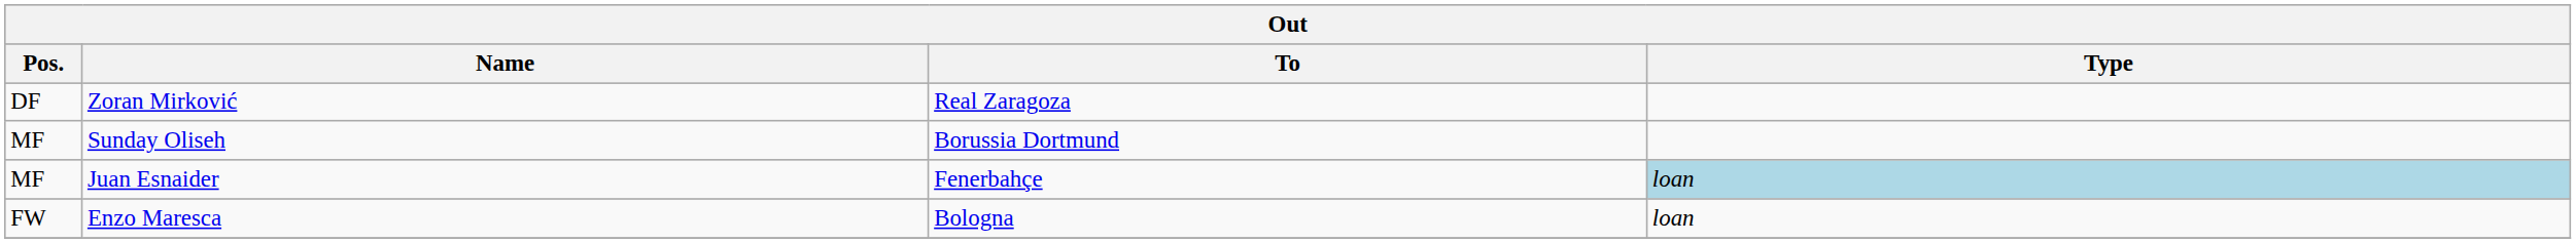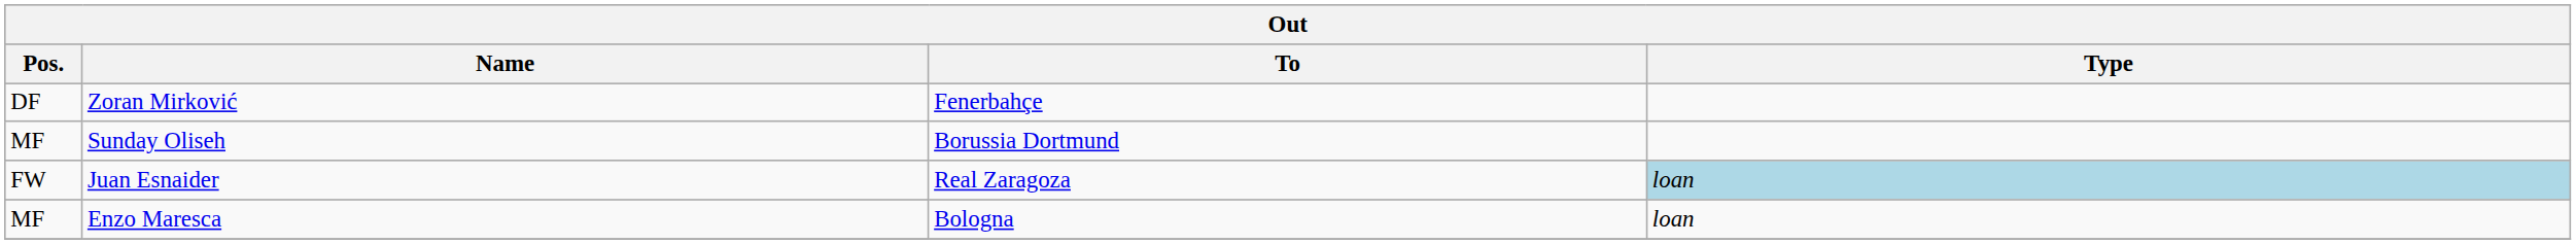 <table class="wikitable" style="font-size:90%;width:99%;">
 <tr>
 <th colspan="4">Out</th>
 </tr>
 <tr>
 <th width=3%>Pos.</th>
 <th width=33%>Name</th>
 <th width=28%>To</th>
 <th width=36%>Type</th>
 </tr>
 <tr>
 <td>DF</td>
 <td><a href='#'>Zoran Mirković</a></td>
-<td><a href='#'>Real Zaragoza</a></td>
+<td><a href='#'>Fenerbahçe</a></td>
 <td></td>
 </tr>
 <tr>
 <td>MF</td>
 <td><a href='#'>Sunday Oliseh</a></td>
 <td><a href='#'>Borussia Dortmund</a></td>
 <td></td>
 </tr>
 <tr>
-<td>MF</td>
+<td>FW</td>
 <td><a href='#'>Juan Esnaider</a></td>
-<td><a href='#'>Fenerbahçe</a></td>
+<td><a href='#'>Real Zaragoza</a></td>
 <td style="background: lightblue;"><em>loan</em></td>
 </tr>
 <tr>
-<td>FW</td>
+<td>MF</td>
 <td><a href='#'>Enzo Maresca</a></td>
 <td><a href='#'>Bologna</a></td>
 <td><em>loan</em></td>
 </tr>
 <tr>
 </tr>
 </table>
